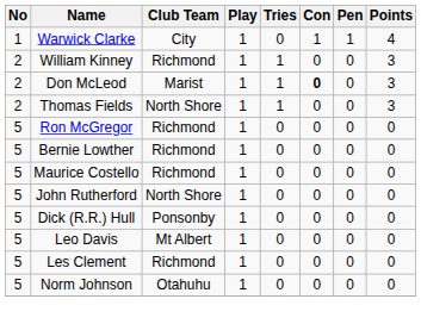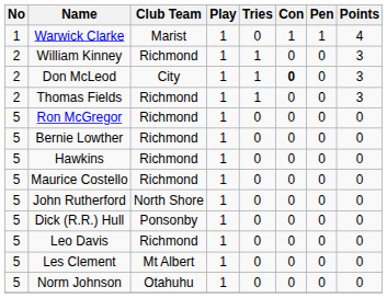 <table class="wikitable sortable" style="text-align: center;">
 <tr>
 <th>No</th>
 <th>Name</th>
 <th>Club Team</th>
 <th>Play</th>
 <th>Tries</th>
 <th>Con</th>
 <th>Pen</th>
 <th>Points</th>
 </tr>
 <tr>
 <td>1</td>
 <td><a href='#'>Warwick Clarke</a></td>
-<td>City</td>
+<td>Marist</td>
 <td>1</td>
 <td>0</td>
 <td>1</td>
 <td>1</td>
 <td>4</td>
 </tr>
 <tr>
 <td>2</td>
 <td>William Kinney</td>
 <td>Richmond</td>
 <td>1</td>
 <td>1</td>
 <td>0</td>
 <td>0</td>
 <td>3</td>
 </tr>
 <tr>
 <td>2</td>
 <td>Don McLeod</td>
-<td>Marist</td>
+<td>City</td>
 <td>1</td>
 <td>1</td>
 <td><strong>0</strong></td>
 <td>0</td>
 <td>3</td>
 </tr>
 <tr>
 <td>2</td>
 <td>Thomas Fields</td>
-<td>North Shore</td>
+<td>Richmond</td>
 <td>1</td>
 <td>1</td>
 <td>0</td>
 <td>0</td>
 <td>3</td>
 </tr>
 <tr>
 <td>5</td>
 <td><a href='#'>Ron McGregor</a></td>
 <td>Richmond</td>
 <td>1</td>
 <td>0</td>
 <td>0</td>
 <td>0</td>
 <td>0</td>
 </tr>
 <tr>
 <td>5</td>
 <td>Bernie Lowther</td>
+<td>Richmond</td>
+<td>1</td>
+<td>0</td>
+<td>0</td>
+<td>0</td>
+<td>0</td>
+</tr>
+<tr>
+<td>5</td>
+<td>Hawkins</td>
 <td>Richmond</td>
 <td>1</td>
 <td>0</td>
 <td>0</td>
 <td>0</td>
 <td>0</td>
 </tr>
 <tr>
 <td>5</td>
 <td>Maurice Costello</td>
 <td>Richmond</td>
 <td>1</td>
 <td>0</td>
 <td>0</td>
 <td>0</td>
 <td>0</td>
 </tr>
 <tr>
 <td>5</td>
 <td>John Rutherford</td>
 <td>North Shore</td>
 <td>1</td>
 <td>0</td>
 <td>0</td>
 <td>0</td>
 <td>0</td>
 </tr>
 <tr>
 <td>5</td>
 <td>Dick (R.R.) Hull</td>
 <td>Ponsonby</td>
 <td>1</td>
 <td>0</td>
 <td>0</td>
 <td>0</td>
 <td>0</td>
 </tr>
 <tr>
 <td>5</td>
 <td>Leo Davis</td>
-<td>Mt Albert</td>
+<td>Richmond</td>
 <td>1</td>
 <td>0</td>
 <td>0</td>
 <td>0</td>
 <td>0</td>
 </tr>
 <tr>
 <td>5</td>
 <td>Les Clement</td>
-<td>Richmond</td>
+<td>Mt Albert</td>
 <td>1</td>
 <td>0</td>
 <td>0</td>
 <td>0</td>
 <td>0</td>
 </tr>
 <tr>
 <td>5</td>
 <td>Norm Johnson</td>
 <td>Otahuhu</td>
 <td>1</td>
 <td>0</td>
 <td>0</td>
 <td>0</td>
 <td>0</td>
 </tr>
 <tr>
 </tr>
 </table>
